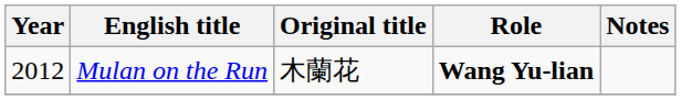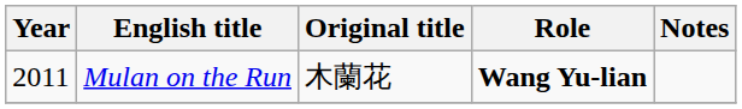 <table class="wikitable sortable">
 <tr>
 <th>Year</th>
 <th>English title</th>
 <th>Original title</th>
 <th>Role</th>
 <th class="unsortable">Notes</th>
 </tr>
 <tr>
-<td>2012</td>
+<td>2011</td>
 <td><em><a href='#'>Mulan on the Run</a></em></td>
 <td>木蘭花</td>
 <td><strong>Wang Yu-lian</strong></td>
 <td></td>
 </tr>
 <tr>
 </tr>
 </table>
